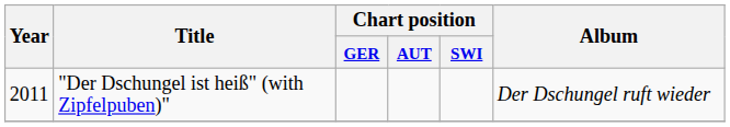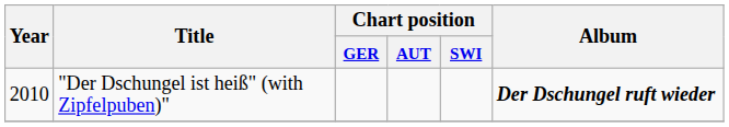 <table class="wikitable">
 <tr>
 <th rowspan="2">Year</th>
 <th rowspan="2" width="220">Title</th>
 <th colspan="3">Chart position</th>
 <th width="180" rowspan="2">Album</th>
 </tr>
 <tr>
 <th width="35"><small><a href='#'>GER</a></small></th>
 <th width="35"><small><a href='#'>AUT</a></small></th>
 <th width="35"><small><a href='#'>SWI</a></small></th>
 </tr>
 <tr>
-<td rowspan="1">2011</td>
+<td rowspan="1">2010</td>
 <td>"Der Dschungel ist heiß" (with <a href='#'>Zipfelpuben</a>)"</td>
 <td></td>
 <td></td>
 <td></td>
-<td rowspan="1"><em>Der Dschungel ruft wieder</em></td>
+<td rowspan="1"><strong><em>Der Dschungel ruft wieder</em></strong></td>
 </tr>
 <tr>
 </tr>
 </table>
